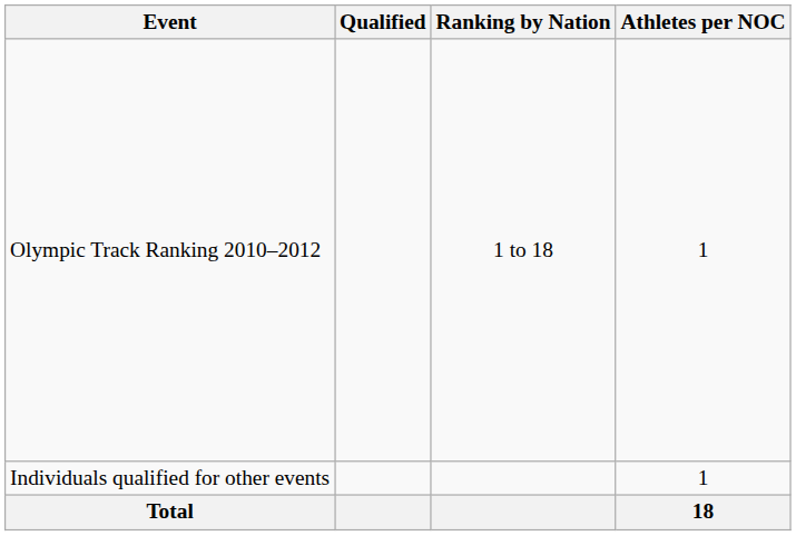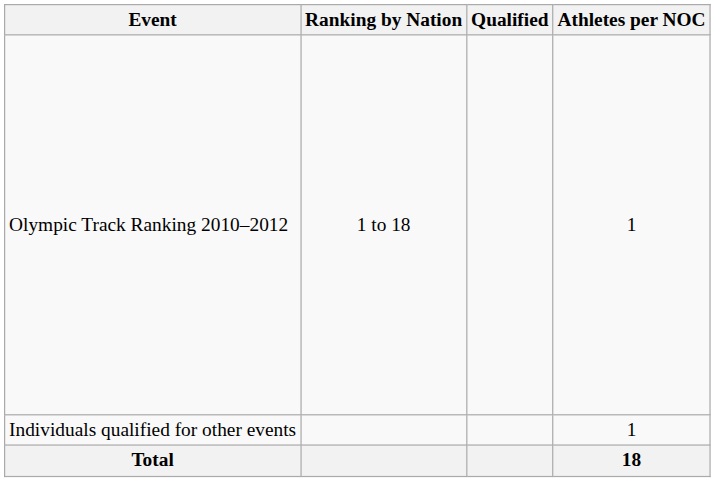 <table class="wikitable">
 <tr>
 <th>Event</th>
+<th>Ranking by Nation</th>
 <th>Qualified</th>
-<th>Ranking by Nation</th>
 <th>Athletes per NOC</th>
 </tr>
 <tr>
 <td>Olympic Track Ranking 2010–2012</td>
+<td style="text-align:center;">1 to 18</td>
 <td> <br> <br> <br> <br> <br> <br> <br> <br> <br> <br> <br> <br> <br> <br> <br> <br> <br></td>
-<td style="text-align:center;">1 to 18</td>
 <td style="text-align:center;">1</td>
 </tr>
 <tr>
 <td>Individuals qualified for other events</td>
 <td></td>
 <td></td>
 <td style="text-align:center;">1</td>
 </tr>
 <tr>
 <th>Total</th>
 <th></th>
 <th></th>
 <th>18</th>
 </tr>
 </table>
